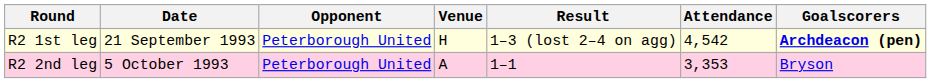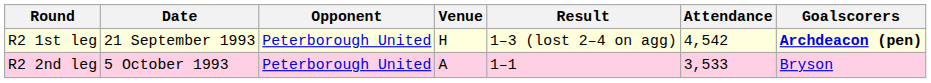 <table class="wikitable">
 <tr>
 <th>Round</th>
 <th>Date</th>
 <th>Opponent</th>
 <th>Venue</th>
 <th>Result</th>
 <th>Attendance</th>
 <th>Goalscorers</th>
 </tr>
 <tr style="background:#ffffdd;">
 <td>R2 1st leg</td>
 <td>21 September 1993</td>
 <td><a href='#'>Peterborough United</a></td>
 <td>H</td>
 <td>1–3 (lost 2–4 on agg)</td>
 <td>4,542</td>
 <td><strong><a href='#'>Archdeacon</a> (pen)</strong></td>
 </tr>
 <tr style="background:#ffd0e3;">
 <td>R2 2nd leg</td>
 <td>5 October 1993</td>
 <td><a href='#'>Peterborough United</a></td>
 <td>A</td>
 <td>1–1</td>
-<td>3,353</td>
+<td>3,533</td>
 <td><a href='#'>Bryson</a></td>
 </tr>
 </table>
